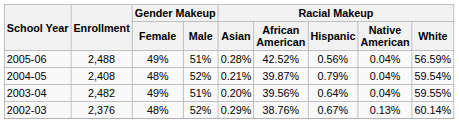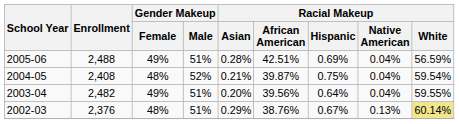 <table class="wikitable" style="font-size: 95%;">
 <tr>
 <th rowspan="2">School Year</th>
 <th rowspan="2">Enrollment</th>
 <th colspan="2">Gender Makeup</th>
 <th colspan="5">Racial Makeup</th>
 </tr>
 <tr>
 <th>Female</th>
 <th>Male</th>
 <th>Asian</th>
 <th>African <br>American</th>
 <th>Hispanic</th>
 <th>Native <br>American</th>
 <th>White</th>
 </tr>
 <tr>
 <td align="left">2005-06</td>
 <td align="center">2,488</td>
 <td align="center">49%</td>
 <td align="center">51%</td>
 <td align="center">0.28%</td>
-<td align="center">42.52%</td>
-<td align="center">0.56%</td>
+<td align="center">42.51%</td>
+<td align="center">0.69%</td>
 <td align="center">0.04%</td>
 <td align="center">56.59%</td>
 </tr>
 <tr>
 <td align="left">2004-05</td>
 <td align="center">2,408</td>
 <td align="center">48%</td>
 <td align="center">52%</td>
 <td align="center">0.21%</td>
 <td align="center">39.87%</td>
-<td align="center">0.79%</td>
+<td align="center">0.75%</td>
 <td align="center">0.04%</td>
 <td align="center">59.54%</td>
 </tr>
 <tr>
 <td align="left">2003-04</td>
 <td align="center">2,482</td>
 <td align="center">49%</td>
 <td align="center">51%</td>
 <td align="center">0.20%</td>
 <td align="center">39.56%</td>
 <td align="center">0.64%</td>
 <td align="center">0.04%</td>
 <td align="center">59.55%</td>
 </tr>
 <tr>
 <td align="left">2002-03</td>
 <td align="center">2,376</td>
 <td align="center">48%</td>
-<td align="center">52%</td>
+<td align="center">51%</td>
 <td align="center">0.29%</td>
 <td align="center">38.76%</td>
 <td align="center">0.67%</td>
 <td align="center">0.13%</td>
-<td align="center">60.14%</td>
+<td align="center" style="background: khaki;">60.14%</td>
 </tr>
 <tr>
 </tr>
 </table>
